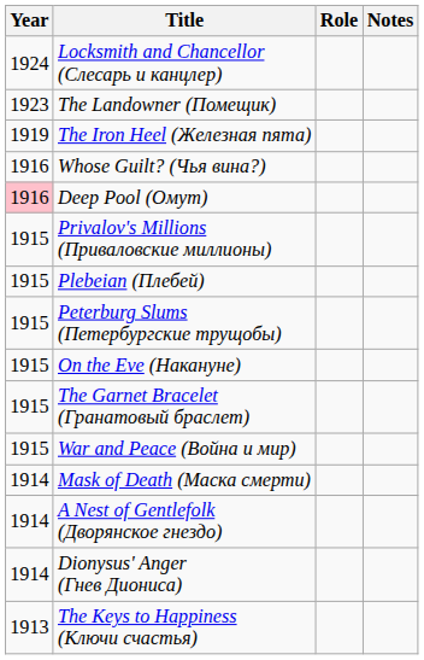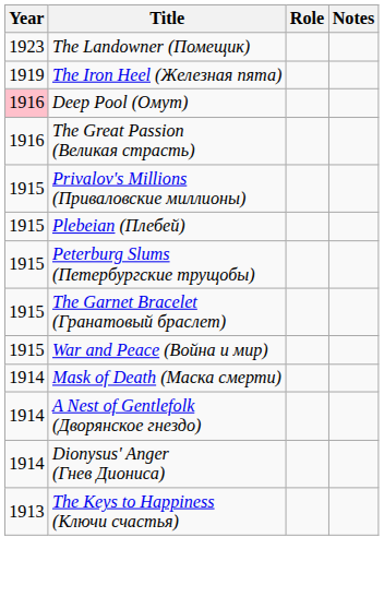 <table class="wikitable">
 <tr>
 <th>Year</th>
 <th>Title</th>
 <th>Role</th>
 <th>Notes</th>
-</tr>
-<tr>
-<td>1924</td>
-<td><em><a href='#'>Locksmith and Chancellor</a></em><br><em>(Слесарь и канцлер)</em></td>
-<td></td>
-<td></td>
 </tr>
 <tr>
 <td>1923</td>
 <td><em>The Landowner (Помещик)</em></td>
 <td></td>
 <td></td>
 </tr>
 <tr>
 <td>1919</td>
 <td><em><a href='#'>The Iron Heel</a> (Железная пята)</em></td>
 <td></td>
 <td></td>
 </tr>
 <tr>
-<td>1916</td>
-<td><em>Whose Guilt? (Чья вина?)</em></td>
+<td style="background: pink;">1916</td>
+<td><em>Deep Pool (Омут)</em></td>
 <td></td>
 <td></td>
 </tr>
 <tr>
-<td style="background: pink;">1916</td>
-<td><em>Deep Pool (Омут)</em></td>
+<td>1916</td>
+<td><em>The Great Passion</em><br><em>(Великая страсть)</em></td>
 <td></td>
 <td></td>
 </tr>
 <tr>
 <td>1915</td>
 <td><em><a href='#'>Privalov's Millions</a></em><br><em>(Приваловские миллионы)</em></td>
 <td></td>
 <td></td>
 </tr>
 <tr>
 <td>1915</td>
 <td><em><a href='#'>Plebeian</a> (Плебей)</em></td>
 <td></td>
 <td></td>
 </tr>
 <tr>
 <td>1915</td>
 <td><em><a href='#'>Peterburg Slums</a></em><br><em>(Петербургские трущобы)</em></td>
-<td></td>
-<td></td>
-</tr>
-<tr>
-<td>1915</td>
-<td><em><a href='#'>On the Eve</a> (Накануне)</em></td>
 <td></td>
 <td></td>
 </tr>
 <tr>
 <td>1915</td>
 <td><em><a href='#'>The Garnet Bracelet</a></em><br><em>(Гранатовый браслет)</em></td>
 <td></td>
 <td></td>
 </tr>
 <tr>
 <td>1915</td>
 <td><em><a href='#'>War and Peace</a> (Война и мир)</em></td>
 <td></td>
 <td></td>
 </tr>
 <tr>
 <td>1914</td>
 <td><em><a href='#'>Mask of Death</a> (Маска смерти)</em></td>
 <td></td>
 <td></td>
 </tr>
 <tr>
 <td>1914</td>
 <td><em><a href='#'>A Nest of Gentlefolk</a></em><br><em>(Дворянское гнездо)</em></td>
 <td></td>
 <td></td>
 </tr>
 <tr>
 <td>1914</td>
 <td><em>Dionysus' Anger</em><br><em>(Гнев Диониса)</em></td>
 <td></td>
 <td></td>
 </tr>
 <tr>
 <td>1913</td>
 <td><em><a href='#'>The Keys to Happiness</a></em><br><em>(Ключи счастья)</em></td>
 <td></td>
 <td></td>
 </tr>
 </table>
